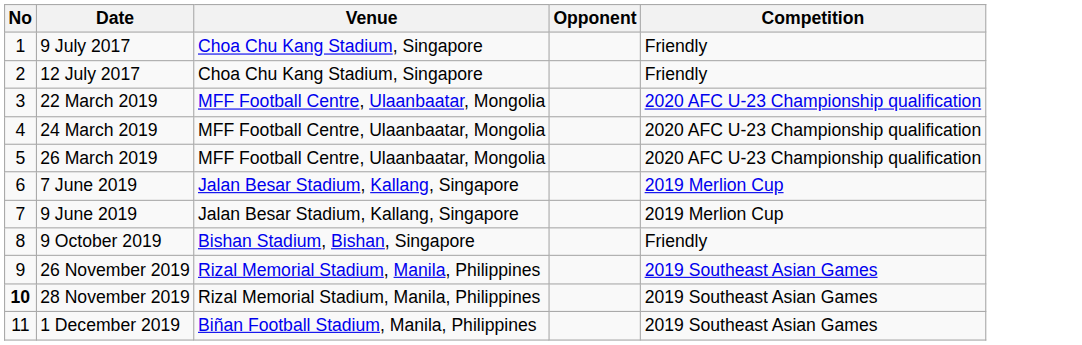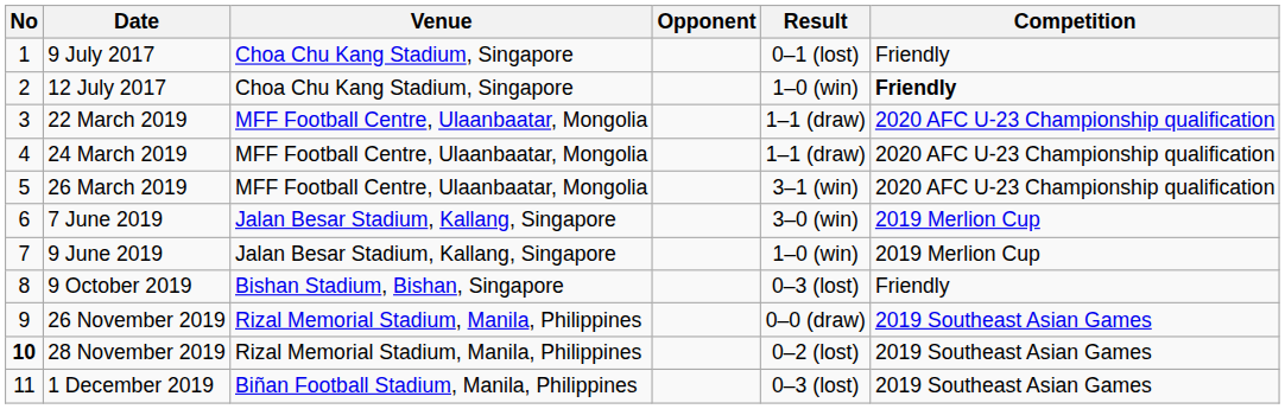 <table class="wikitable">
 <tr>
 <th>No</th>
 <th>Date</th>
 <th>Venue</th>
 <th>Opponent</th>
+<th>Result</th>
 <th>Competition</th>
 </tr>
 <tr>
 <td align=center>1</td>
 <td>9 July 2017</td>
 <td><a href='#'>Choa Chu Kang Stadium</a>, Singapore</td>
 <td></td>
+<td align=center>0–1 (lost)</td>
 <td>Friendly</td>
 </tr>
 <tr>
 <td align=center>2</td>
 <td>12 July 2017</td>
 <td>Choa Chu Kang Stadium, Singapore</td>
 <td></td>
-<td>Friendly</td>
+<td align=center>1–0 (win)</td>
+<td><strong>Friendly</strong></td>
 </tr>
 <tr>
 <td align=center>3</td>
 <td>22 March 2019</td>
 <td><a href='#'>MFF Football Centre</a>, <a href='#'>Ulaanbaatar</a>, Mongolia</td>
 <td></td>
+<td align=center>1–1 (draw)</td>
 <td><a href='#'>2020 AFC U-23 Championship qualification</a></td>
 </tr>
 <tr>
 <td align=center>4</td>
 <td>24 March 2019</td>
 <td>MFF Football Centre, Ulaanbaatar, Mongolia</td>
 <td></td>
+<td align=center>1–1 (draw)</td>
 <td>2020 AFC U-23 Championship qualification</td>
 </tr>
 <tr>
 <td align=center>5</td>
 <td>26 March 2019</td>
 <td>MFF Football Centre, Ulaanbaatar, Mongolia</td>
 <td></td>
+<td align=center>3–1 (win)</td>
 <td>2020 AFC U-23 Championship qualification</td>
 </tr>
 <tr>
 <td align=center>6</td>
 <td>7 June 2019</td>
 <td><a href='#'>Jalan Besar Stadium</a>, <a href='#'>Kallang</a>, Singapore</td>
 <td></td>
+<td align=center>3–0 (win)</td>
 <td><a href='#'>2019 Merlion Cup</a></td>
 </tr>
 <tr>
 <td align=center>7</td>
 <td>9 June 2019</td>
 <td>Jalan Besar Stadium, Kallang, Singapore</td>
 <td></td>
+<td align=center>1–0 (win)</td>
 <td>2019 Merlion Cup</td>
 </tr>
 <tr>
 <td align=center>8</td>
 <td>9 October 2019</td>
 <td><a href='#'>Bishan Stadium</a>, <a href='#'>Bishan</a>, Singapore</td>
 <td></td>
+<td align=center>0–3 (lost)</td>
 <td>Friendly</td>
 </tr>
 <tr>
 <td align=center>9</td>
 <td>26 November 2019</td>
 <td><a href='#'>Rizal Memorial Stadium</a>, <a href='#'>Manila</a>, Philippines</td>
 <td></td>
+<td align=center>0–0 (draw)</td>
 <td><a href='#'>2019 Southeast Asian Games</a></td>
 </tr>
 <tr>
 <td align=center><strong>10</strong></td>
 <td>28 November 2019</td>
 <td>Rizal Memorial Stadium, Manila, Philippines</td>
 <td></td>
+<td align=center>0–2 (lost)</td>
 <td>2019 Southeast Asian Games</td>
 </tr>
 <tr>
 <td align=center>11</td>
 <td>1 December 2019</td>
 <td><a href='#'>Biñan Football Stadium</a>, Manila, Philippines</td>
 <td></td>
+<td align=center>0–3 (lost)</td>
 <td>2019 Southeast Asian Games</td>
 </tr>
 </table>
